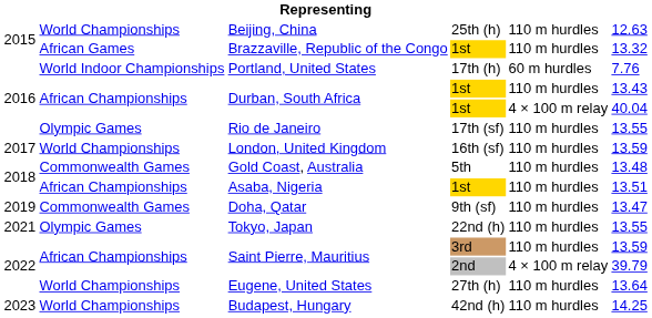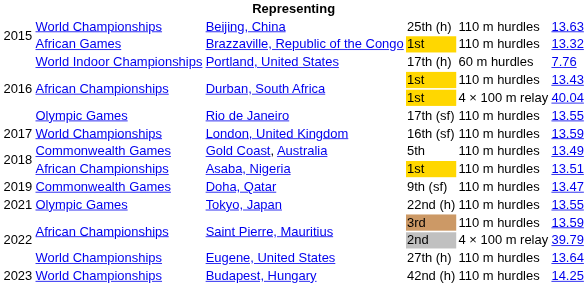 <table>
 <tr>
 <th colspan="6">Representing </th>
 </tr>
 <tr>
 <td rowspan=2>2015</td>
 <td><a href='#'>World Championships</a></td>
 <td><a href='#'>Beijing, China</a></td>
 <td>25th (h)</td>
 <td>110 m hurdles</td>
-<td><a href='#'>12.63</a></td>
+<td><a href='#'>13.63</a></td>
 </tr>
 <tr>
 <td><a href='#'>African Games</a></td>
 <td><a href='#'>Brazzaville, Republic of the Congo</a></td>
 <td bgcolor=gold>1st</td>
 <td>110 m hurdles</td>
 <td><a href='#'>13.32</a></td>
 </tr>
 <tr>
 <td rowspan=4>2016</td>
 <td><a href='#'>World Indoor Championships</a></td>
 <td><a href='#'>Portland, United States</a></td>
 <td>17th (h)</td>
 <td>60 m hurdles</td>
 <td><a href='#'>7.76</a></td>
 </tr>
 <tr>
 <td rowspan=2><a href='#'>African Championships</a></td>
 <td rowspan=2><a href='#'>Durban, South Africa</a></td>
 <td bgcolor=gold>1st</td>
 <td>110 m hurdles</td>
 <td><a href='#'>13.43</a></td>
 </tr>
 <tr>
 <td bgcolor=gold>1st</td>
 <td>4 × 100 m relay</td>
 <td><a href='#'>40.04</a></td>
 </tr>
 <tr>
 <td><a href='#'>Olympic Games</a></td>
 <td><a href='#'>Rio de Janeiro</a></td>
 <td>17th (sf)</td>
 <td>110 m hurdles</td>
 <td><a href='#'>13.55</a></td>
 </tr>
 <tr>
 <td>2017</td>
 <td><a href='#'>World Championships</a></td>
 <td><a href='#'>London, United Kingdom</a></td>
 <td>16th (sf)</td>
 <td>110 m hurdles</td>
 <td><a href='#'>13.59</a></td>
 </tr>
 <tr>
 <td rowspan=2>2018</td>
 <td><a href='#'>Commonwealth Games</a></td>
 <td><a href='#'>Gold Coast</a>, <a href='#'>Australia</a></td>
 <td>5th</td>
 <td>110 m hurdles</td>
-<td><a href='#'>13.48</a></td>
+<td><a href='#'>13.49</a></td>
 </tr>
 <tr>
 <td><a href='#'>African Championships</a></td>
 <td><a href='#'>Asaba, Nigeria</a></td>
 <td bgcolor=gold>1st</td>
 <td>110 m hurdles</td>
 <td><a href='#'>13.51</a></td>
 </tr>
 <tr>
 <td>2019</td>
 <td><a href='#'>Commonwealth Games</a></td>
 <td><a href='#'>Doha, Qatar</a></td>
 <td>9th (sf)</td>
 <td>110 m hurdles</td>
 <td><a href='#'>13.47</a></td>
 </tr>
 <tr>
 <td>2021</td>
 <td><a href='#'>Olympic Games</a></td>
 <td><a href='#'>Tokyo, Japan</a></td>
 <td>22nd (h)</td>
 <td>110 m hurdles</td>
 <td><a href='#'>13.55</a></td>
 </tr>
 <tr>
 <td rowspan=3>2022</td>
 <td rowspan=2><a href='#'>African Championships</a></td>
 <td rowspan=2><a href='#'>Saint Pierre, Mauritius</a></td>
 <td bgcolor=cc9966>3rd</td>
 <td>110 m hurdles</td>
 <td><a href='#'>13.59</a></td>
 </tr>
 <tr>
 <td bgcolor=silver>2nd</td>
 <td>4 × 100 m relay</td>
 <td><a href='#'>39.79</a></td>
 </tr>
 <tr>
 <td><a href='#'>World Championships</a></td>
 <td><a href='#'>Eugene, United States</a></td>
 <td>27th (h)</td>
 <td>110 m hurdles</td>
 <td><a href='#'>13.64</a></td>
 </tr>
 <tr>
 <td>2023</td>
 <td><a href='#'>World Championships</a></td>
 <td><a href='#'>Budapest, Hungary</a></td>
 <td>42nd (h)</td>
 <td>110 m hurdles</td>
 <td><a href='#'>14.25</a></td>
 </tr>
 </table>
